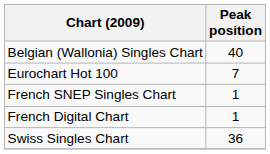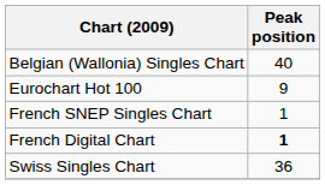 <table class="wikitable sortable">
 <tr>
 <th>Chart (2009)</th>
 <th>Peak<br>position</th>
 </tr>
 <tr>
 <td>Belgian (Wallonia) Singles Chart</td>
 <td align="center">40</td>
 </tr>
 <tr>
 <td>Eurochart Hot 100</td>
-<td align="center">7</td>
+<td align="center">9</td>
 </tr>
 <tr>
 <td>French SNEP Singles Chart</td>
 <td align="center">1</td>
 </tr>
 <tr>
 <td>French Digital Chart</td>
-<td align="center">1</td>
+<td align="center"><strong>1</strong></td>
 </tr>
 <tr>
 <td>Swiss Singles Chart</td>
 <td align="center">36</td>
 </tr>
 <tr>
 </tr>
 </table>
